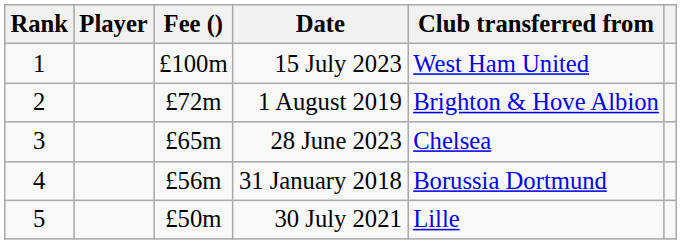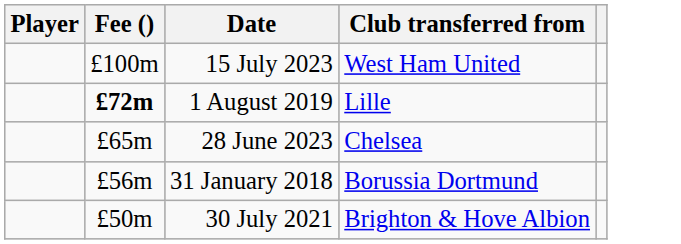 <table class="wikitable" style="text-align:center">
 <tr>
-<th scope="col">Rank</th>
 <th scope="col">Player</th>
 <th scope="col">Fee ()</th>
 <th scope="col">Date</th>
 <th scope="col">Club transferred from</th>
 <th scope="col"></th>
 </tr>
 <tr>
-<td>1</td>
 <td align="left"></td>
 <td>£100m</td>
 <td align="right">15 July 2023</td>
 <td align="left"> <a href='#'>West Ham United</a></td>
 <td></td>
 </tr>
 <tr>
-<td>2</td>
 <td align="left"></td>
-<td>£72m</td>
+<td><strong>£72m</strong></td>
 <td align="right">1 August 2019</td>
-<td align="left"> <a href='#'>Brighton & Hove Albion</a></td>
+<td align="left"> <a href='#'>Lille</a></td>
 <td></td>
 </tr>
 <tr>
-<td>3</td>
 <td align="left"></td>
 <td>£65m</td>
 <td align="right">28 June 2023</td>
 <td align="left"> <a href='#'>Chelsea</a></td>
 <td></td>
 </tr>
 <tr>
-<td>4</td>
 <td align="left"></td>
 <td>£56m</td>
 <td align="right">31 January 2018</td>
 <td align="left"> <a href='#'>Borussia Dortmund</a></td>
 <td></td>
 </tr>
 <tr>
-<td>5</td>
 <td align="left"></td>
 <td>£50m</td>
 <td align="right">30 July 2021</td>
-<td align="left"> <a href='#'>Lille</a></td>
+<td align="left"> <a href='#'>Brighton & Hove Albion</a></td>
 <td></td>
 </tr>
 </table>
